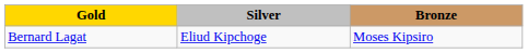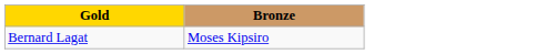 <table class="wikitable" style="text-align:left">
 <tr align="center">
 <td width=200 bgcolor=gold><strong>Gold</strong></td>
-<td width=200 bgcolor=silver><strong>Silver</strong></td>
 <td width=200 bgcolor=CC9966><strong>Bronze</strong></td>
 </tr>
 <tr>
 <td><a href='#'>Bernard Lagat</a><br><em></em></td>
-<td><a href='#'>Eliud Kipchoge</a><br><em></em></td>
 <td><a href='#'>Moses Kipsiro</a><br><em></em></td>
 </tr>
 </table>
